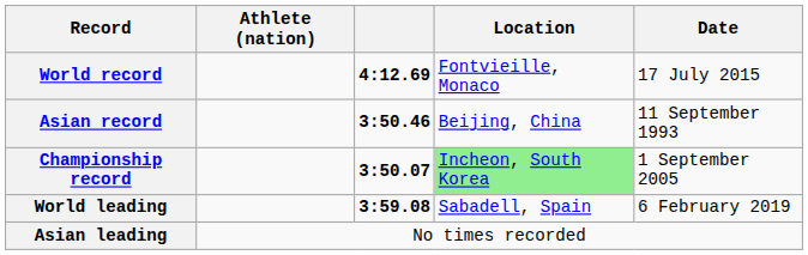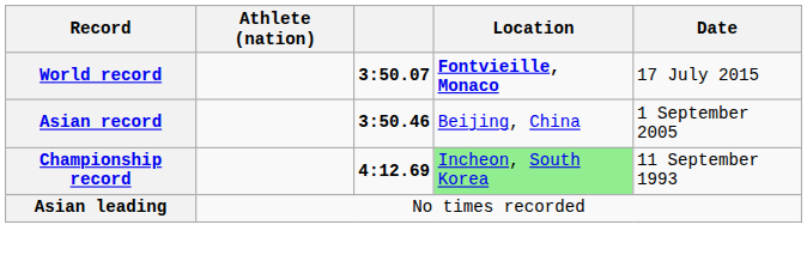 <table class="wikitable">
 <tr>
 <th scope="col">Record</th>
 <th scope="col">Athlete (nation)</th>
 <th scope="col"></th>
 <th scope="col">Location</th>
 <th scope="col">Date</th>
 </tr>
 <tr>
 <th scope="row"><a href='#'>World record</a></th>
 <td></td>
-<td align="center"><strong>4:12.69</strong></td>
-<td><a href='#'>Fontvieille</a>, <a href='#'>Monaco</a></td>
+<td align="center"><strong>3:50.07</strong></td>
+<td><strong><a href='#'>Fontvieille</a>, <a href='#'>Monaco</a></strong></td>
 <td>17 July 2015</td>
 </tr>
 <tr>
 <th scope="row"><a href='#'>Asian record</a></th>
 <td></td>
 <td align="center"><strong>3:50.46</strong></td>
 <td><a href='#'>Beijing</a>, <a href='#'>China</a></td>
-<td>11 September 1993</td>
+<td>1 September 2005</td>
 </tr>
 <tr>
 <th><a href='#'>Championship record</a></th>
 <td></td>
-<td align="center"><strong>3:50.07</strong></td>
+<td align="center"><strong>4:12.69</strong></td>
 <td style="background: lightgreen;"><a href='#'>Incheon</a>, <a href='#'>South Korea</a></td>
-<td>1 September 2005</td>
-</tr>
-<tr>
-<th scope="row">World leading</th>
-<td></td>
-<td align="center"><strong>3:59.08</strong></td>
-<td><a href='#'>Sabadell</a>, <a href='#'>Spain</a></td>
-<td>6 February 2019</td>
+<td>11 September 1993</td>
 </tr>
 <tr>
 <th scope="row">Asian leading</th>
 <td colspan="4" align="center">No times recorded</td>
 </tr>
 </table>
